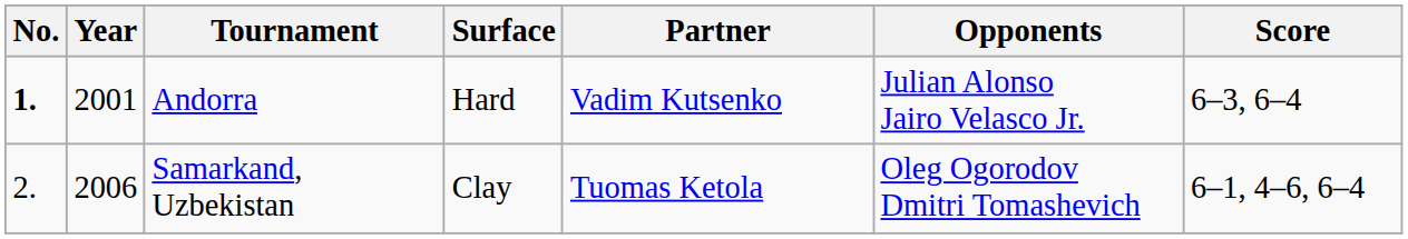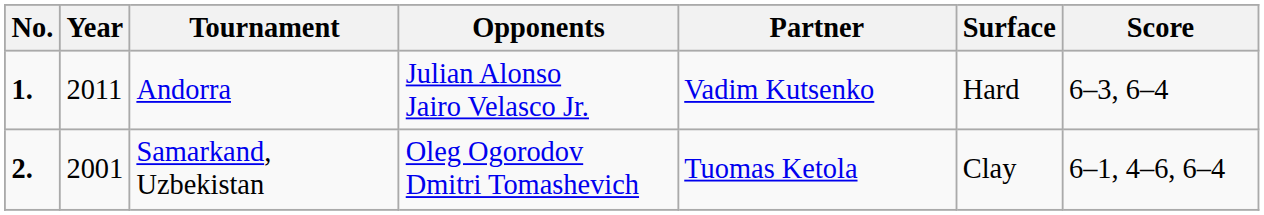 <table class="sortable wikitable" style=font-size:97%>
 <tr>
 <th>No.</th>
 <th style="width:30px">Year</th>
 <th style="width:140px">Tournament</th>
+<th style="width:145px">Opponents</th>
+<th style="width:145px">Partner</th>
 <th style="width:50px">Surface</th>
-<th style="width:145px">Partner</th>
-<th style="width:145px">Opponents</th>
 <th style="width:100px" class="unsortable">Score</th>
 </tr>
 <tr>
 <td><strong>1.</strong></td>
-<td>2001</td>
+<td>2011</td>
 <td><a href='#'>Andorra</a></td>
+<td> <a href='#'>Julian Alonso</a><br> <a href='#'>Jairo Velasco Jr.</a></td>
+<td> <a href='#'>Vadim Kutsenko</a></td>
 <td>Hard</td>
-<td> <a href='#'>Vadim Kutsenko</a></td>
-<td> <a href='#'>Julian Alonso</a><br> <a href='#'>Jairo Velasco Jr.</a></td>
 <td>6–3, 6–4</td>
 </tr>
 <tr>
-<td>2.</td>
-<td>2006</td>
+<td><strong>2.</strong></td>
+<td>2001</td>
 <td><a href='#'>Samarkand</a>, Uzbekistan</td>
+<td> <a href='#'>Oleg Ogorodov</a><br> <a href='#'>Dmitri Tomashevich</a></td>
+<td> <a href='#'>Tuomas Ketola</a></td>
 <td>Clay</td>
-<td> <a href='#'>Tuomas Ketola</a></td>
-<td> <a href='#'>Oleg Ogorodov</a><br> <a href='#'>Dmitri Tomashevich</a></td>
 <td>6–1, 4–6, 6–4</td>
 </tr>
 </table>
